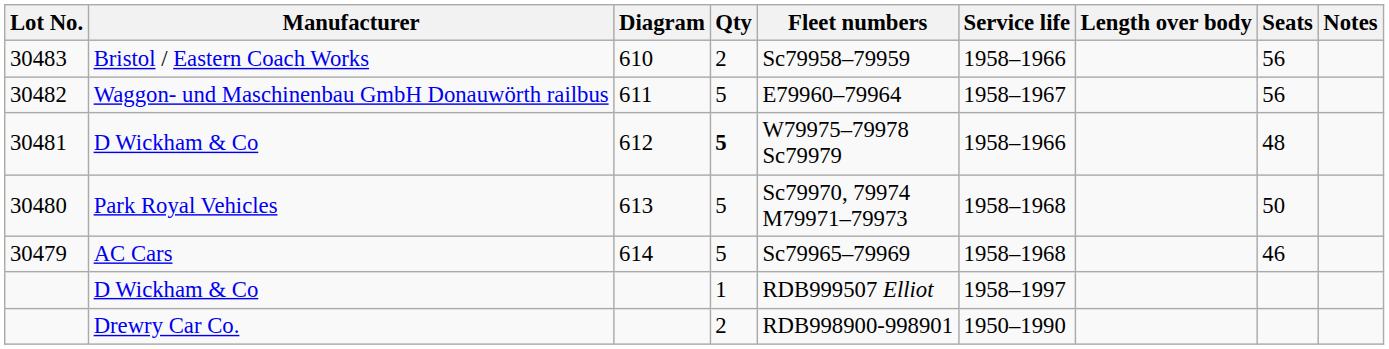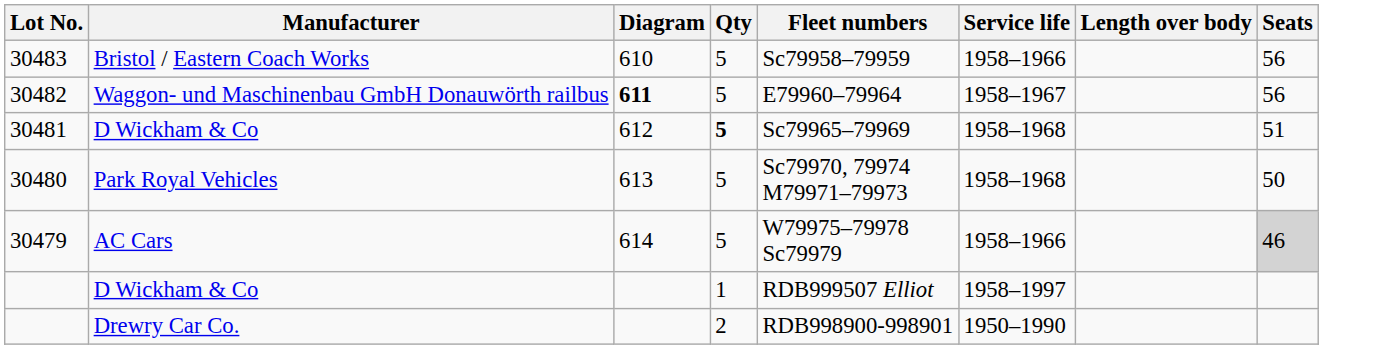 <table class=wikitable>
 <tr>
 <th>Lot No.</th>
 <th>Manufacturer</th>
 <th>Diagram</th>
 <th>Qty</th>
 <th>Fleet numbers</th>
 <th>Service life</th>
 <th>Length over body</th>
 <th>Seats</th>
-<th>Notes</th>
 </tr>
 <tr>
 <td>30483</td>
 <td><a href='#'>Bristol</a> / <a href='#'>Eastern Coach Works</a></td>
 <td>610</td>
-<td>2</td>
+<td>5</td>
 <td>Sc79958–79959</td>
 <td>1958–1966</td>
 <td></td>
 <td>56</td>
-<td></td>
 </tr>
 <tr>
 <td>30482</td>
 <td><a href='#'>Waggon- und Maschinenbau GmbH Donauwörth railbus</a></td>
-<td>611</td>
+<td><strong>611</strong></td>
 <td>5</td>
 <td>E79960–79964</td>
 <td>1958–1967</td>
 <td></td>
 <td>56</td>
-<td></td>
 </tr>
 <tr>
 <td>30481</td>
 <td><a href='#'>D Wickham & Co</a></td>
 <td>612</td>
 <td><strong>5</strong></td>
-<td>W79975–79978<br>Sc79979</td>
-<td>1958–1966</td>
+<td>Sc79965–79969</td>
+<td>1958–1968</td>
 <td></td>
-<td>48</td>
-<td></td>
+<td>51</td>
 </tr>
 <tr>
 <td>30480</td>
 <td><a href='#'>Park Royal Vehicles</a></td>
 <td>613</td>
 <td>5</td>
 <td>Sc79970, 79974<br>M79971–79973</td>
 <td>1958–1968</td>
 <td></td>
 <td>50</td>
-<td></td>
 </tr>
 <tr>
 <td>30479</td>
 <td><a href='#'>AC Cars</a></td>
 <td>614</td>
 <td>5</td>
-<td>Sc79965–79969</td>
-<td>1958–1968</td>
+<td>W79975–79978<br>Sc79979</td>
+<td>1958–1966</td>
 <td></td>
-<td>46</td>
-<td></td>
+<td style="background: lightgrey;">46</td>
 </tr>
 <tr>
 <td></td>
 <td><a href='#'>D Wickham & Co</a></td>
 <td></td>
 <td>1</td>
 <td>RDB999507 <em>Elliot</em></td>
 <td>1958–1997</td>
-<td></td>
 <td></td>
 <td></td>
 </tr>
 <tr>
 <td></td>
 <td><a href='#'>Drewry Car Co.</a></td>
 <td></td>
 <td>2</td>
 <td>RDB998900-998901</td>
 <td>1950–1990</td>
 <td></td>
 <td></td>
-<td></td>
 </tr>
 </table>
